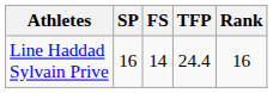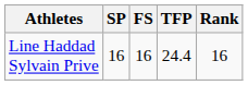 <table class="wikitable" border="1" style="font-size:90%">
 <tr>
 <th>Athletes</th>
 <th>SP</th>
 <th>FS</th>
 <th>TFP</th>
 <th>Rank</th>
 </tr>
 <tr align=center>
 <td align=left><a href='#'>Line Haddad</a><br><a href='#'>Sylvain Prive</a></td>
 <td>16</td>
-<td>14</td>
+<td>16</td>
 <td>24.4</td>
 <td>16</td>
 </tr>
 </table>
